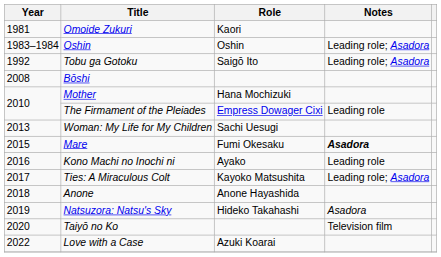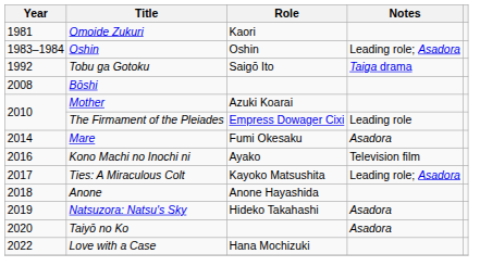 <table class="wikitable sortable">
 <tr>
 <th>Year</th>
 <th>Title</th>
 <th>Role</th>
 <th class="unsortable">Notes</th>
 <th class="unsortable"></th>
 </tr>
 <tr>
 <td>1981</td>
 <td><em><a href='#'>Omoide Zukuri</a></em></td>
 <td>Kaori</td>
 <td></td>
 <td></td>
 </tr>
 <tr>
 <td>1983–1984</td>
 <td><em><a href='#'>Oshin</a></em></td>
 <td>Oshin</td>
 <td>Leading role; <em><a href='#'>Asadora</a></em></td>
 <td></td>
 </tr>
 <tr>
 <td>1992</td>
 <td><em>Tobu ga Gotoku</em></td>
 <td>Saigō Ito</td>
-<td>Leading role; <em><a href='#'>Asadora</a></em></td>
+<td><a href='#'><em>Taiga</em> drama</a></td>
 <td></td>
 </tr>
 <tr>
 <td>2008</td>
 <td><em><a href='#'>Bōshi</a></em></td>
 <td></td>
 <td></td>
 <td></td>
 </tr>
 <tr>
 <td rowspan="2">2010</td>
 <td><em><a href='#'>Mother</a></em></td>
-<td>Hana Mochizuki</td>
+<td>Azuki Koarai</td>
 <td></td>
 <td></td>
 </tr>
 <tr>
 <td><em>The Firmament of the Pleiades</em></td>
 <td><a href='#'>Empress Dowager Cixi</a></td>
 <td>Leading role</td>
 <td></td>
 </tr>
 <tr>
-<td>2013</td>
-<td><em>Woman: My Life for My Children</em></td>
-<td>Sachi Uesugi</td>
-<td></td>
-<td></td>
-</tr>
-<tr>
-<td>2015</td>
+<td>2014</td>
 <td><em><a href='#'>Mare</a></em></td>
 <td>Fumi Okesaku</td>
-<td><strong><em>Asadora</em></strong></td>
+<td><em>Asadora</em></td>
 <td></td>
 </tr>
 <tr>
 <td>2016</td>
 <td><em>Kono Machi no Inochi ni </em></td>
 <td>Ayako</td>
-<td>Leading role</td>
+<td>Television film</td>
 <td></td>
 </tr>
 <tr>
 <td>2017</td>
 <td><em>Ties: A Miraculous Colt</em></td>
 <td>Kayoko Matsushita</td>
 <td>Leading role; <em><a href='#'>Asadora</a></em></td>
 <td></td>
 </tr>
 <tr>
 <td>2018</td>
 <td><em>Anone</em></td>
 <td>Anone Hayashida</td>
 <td></td>
 <td></td>
 </tr>
 <tr>
 <td>2019</td>
 <td><em><a href='#'>Natsuzora: Natsu's Sky</a></em></td>
 <td>Hideko Takahashi</td>
 <td><em>Asadora</em></td>
 <td></td>
 </tr>
 <tr>
 <td>2020</td>
 <td><em>Taiyō no Ko</em></td>
 <td></td>
-<td>Television film</td>
+<td><em>Asadora</em></td>
 <td></td>
 </tr>
 <tr>
 <td>2022</td>
 <td><em>Love with a Case</em></td>
-<td>Azuki Koarai</td>
+<td>Hana Mochizuki</td>
 <td></td>
 <td></td>
 </tr>
 <tr>
 </tr>
 </table>
